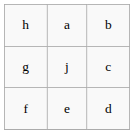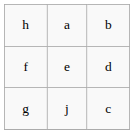 <table class="wikitable" style="text-align: center; width: 150px; height: 150px;">
 <tr>
 <td>h</td>
 <td>a</td>
 <td>b</td>
 </tr>
 <tr>
+<td>f</td>
+<td>e</td>
+<td>d</td>
+</tr>
+<tr>
 <td>g</td>
 <td>j</td>
 <td>c</td>
 </tr>
 <tr>
-<td>f</td>
-<td>e</td>
-<td>d</td>
-</tr>
-<tr>
 </tr>
 </table>
